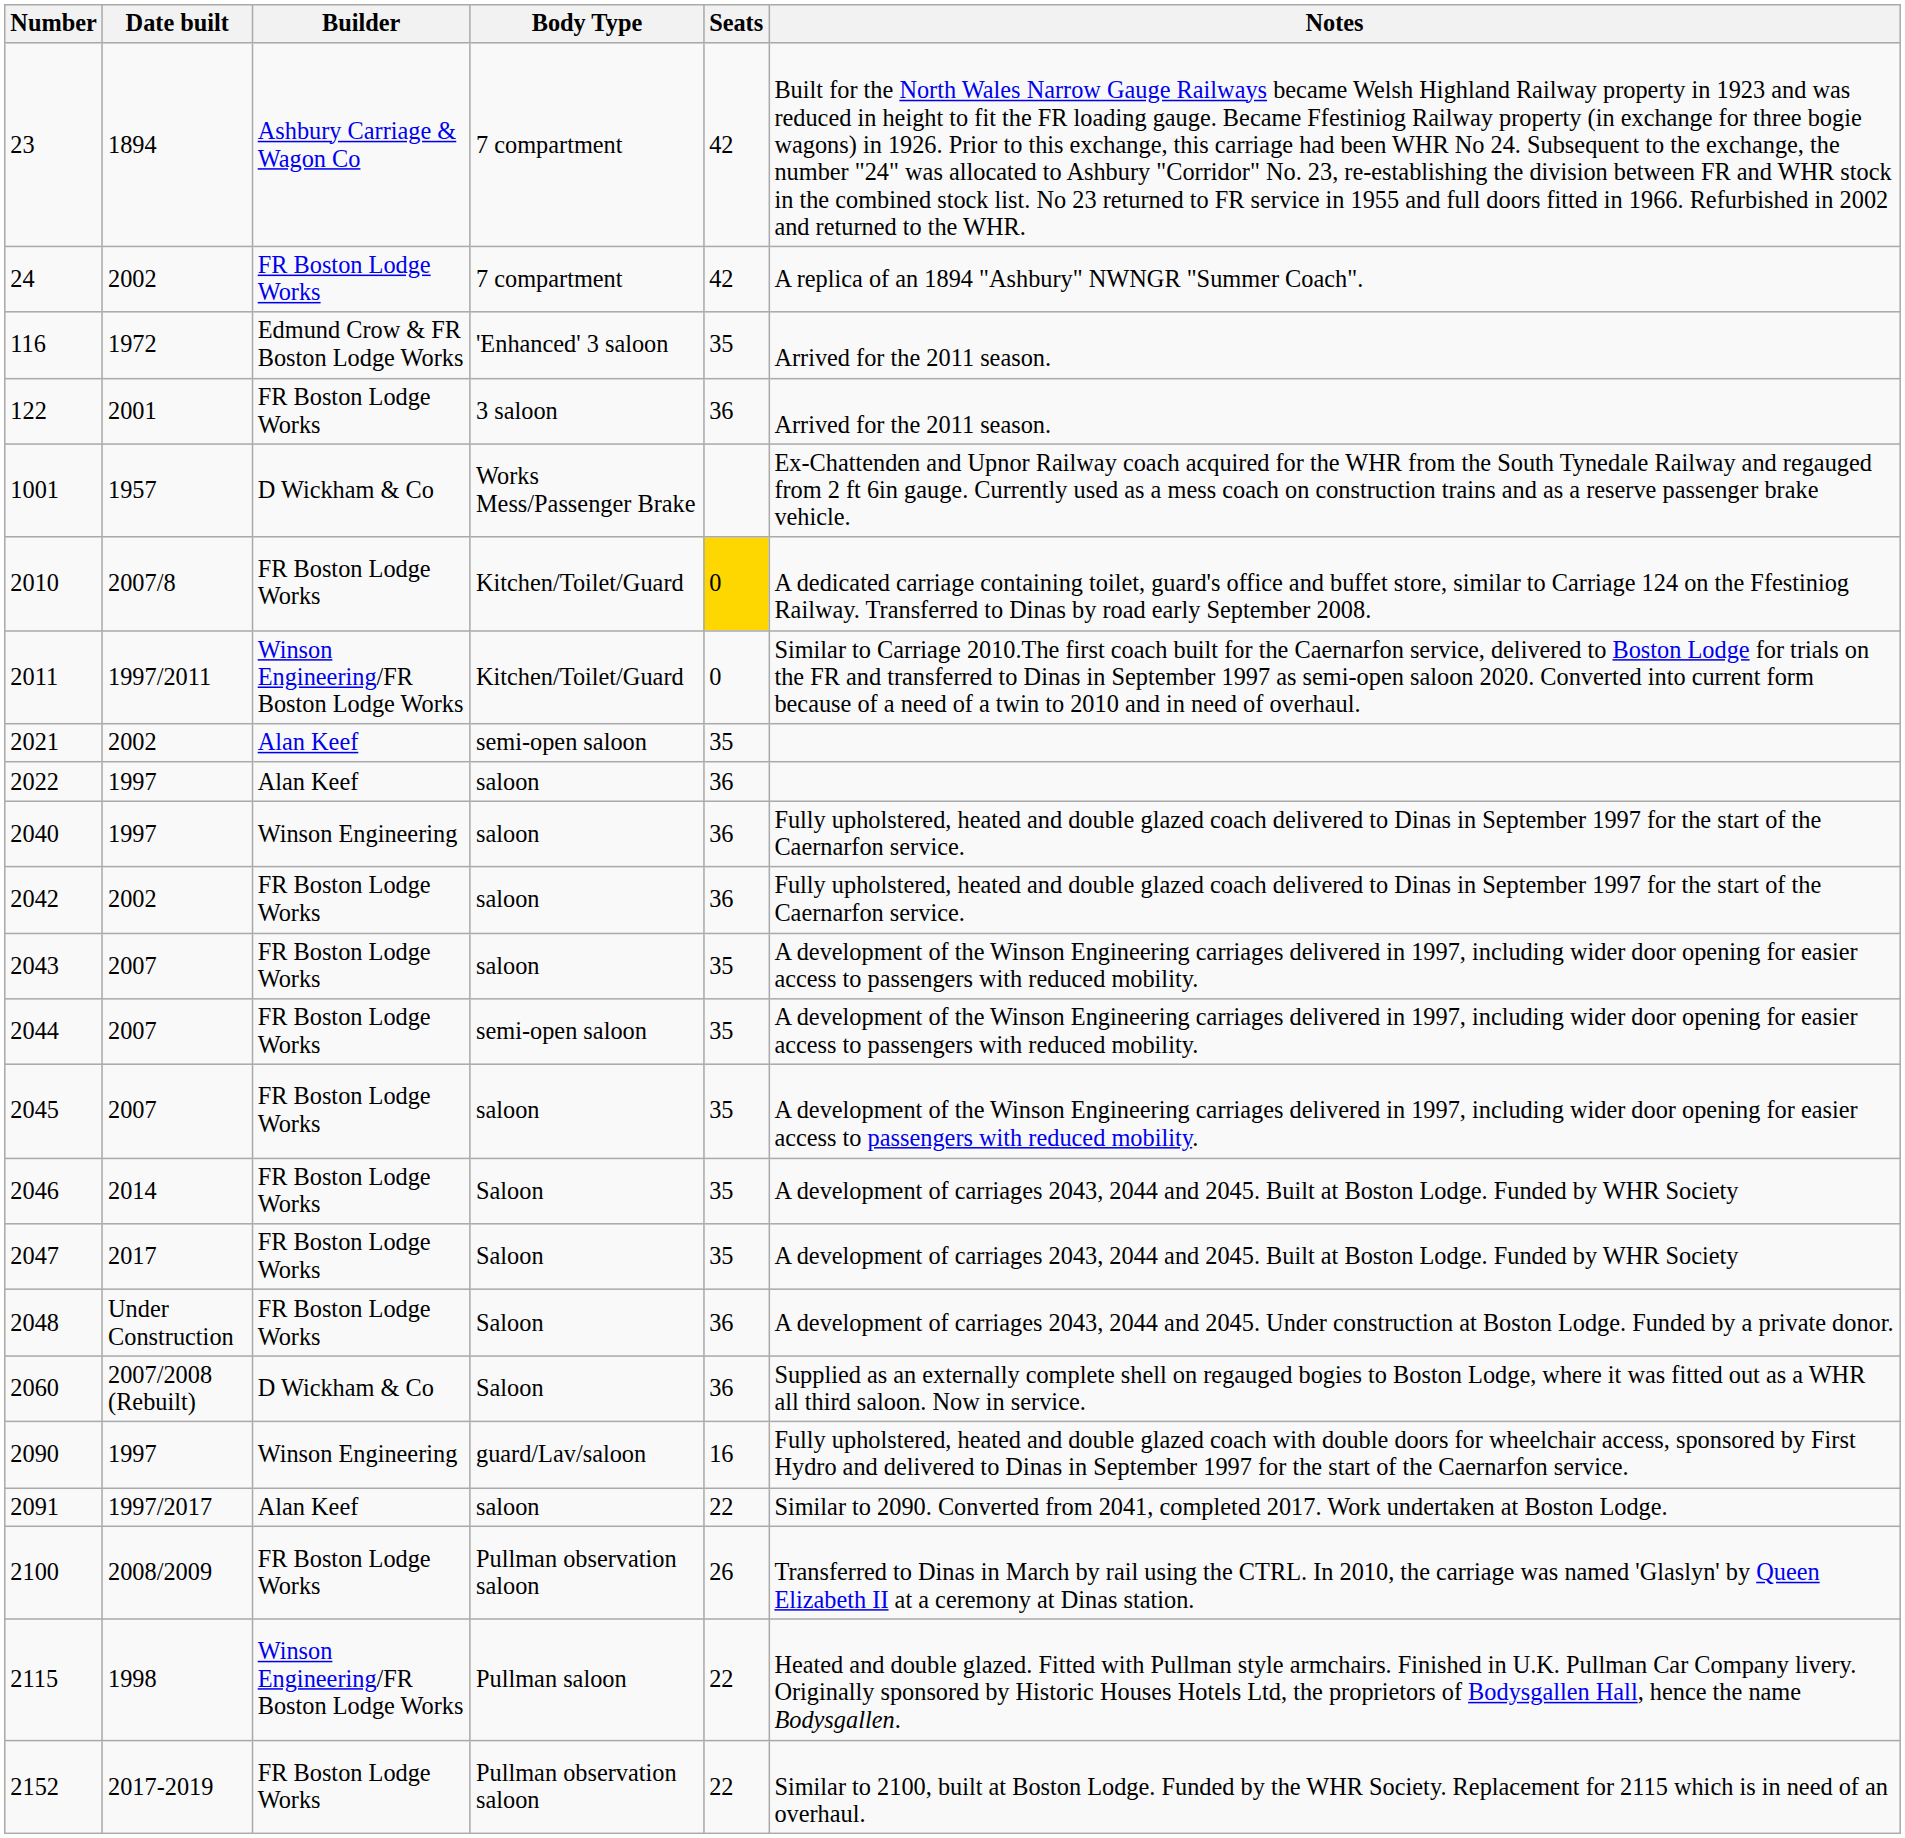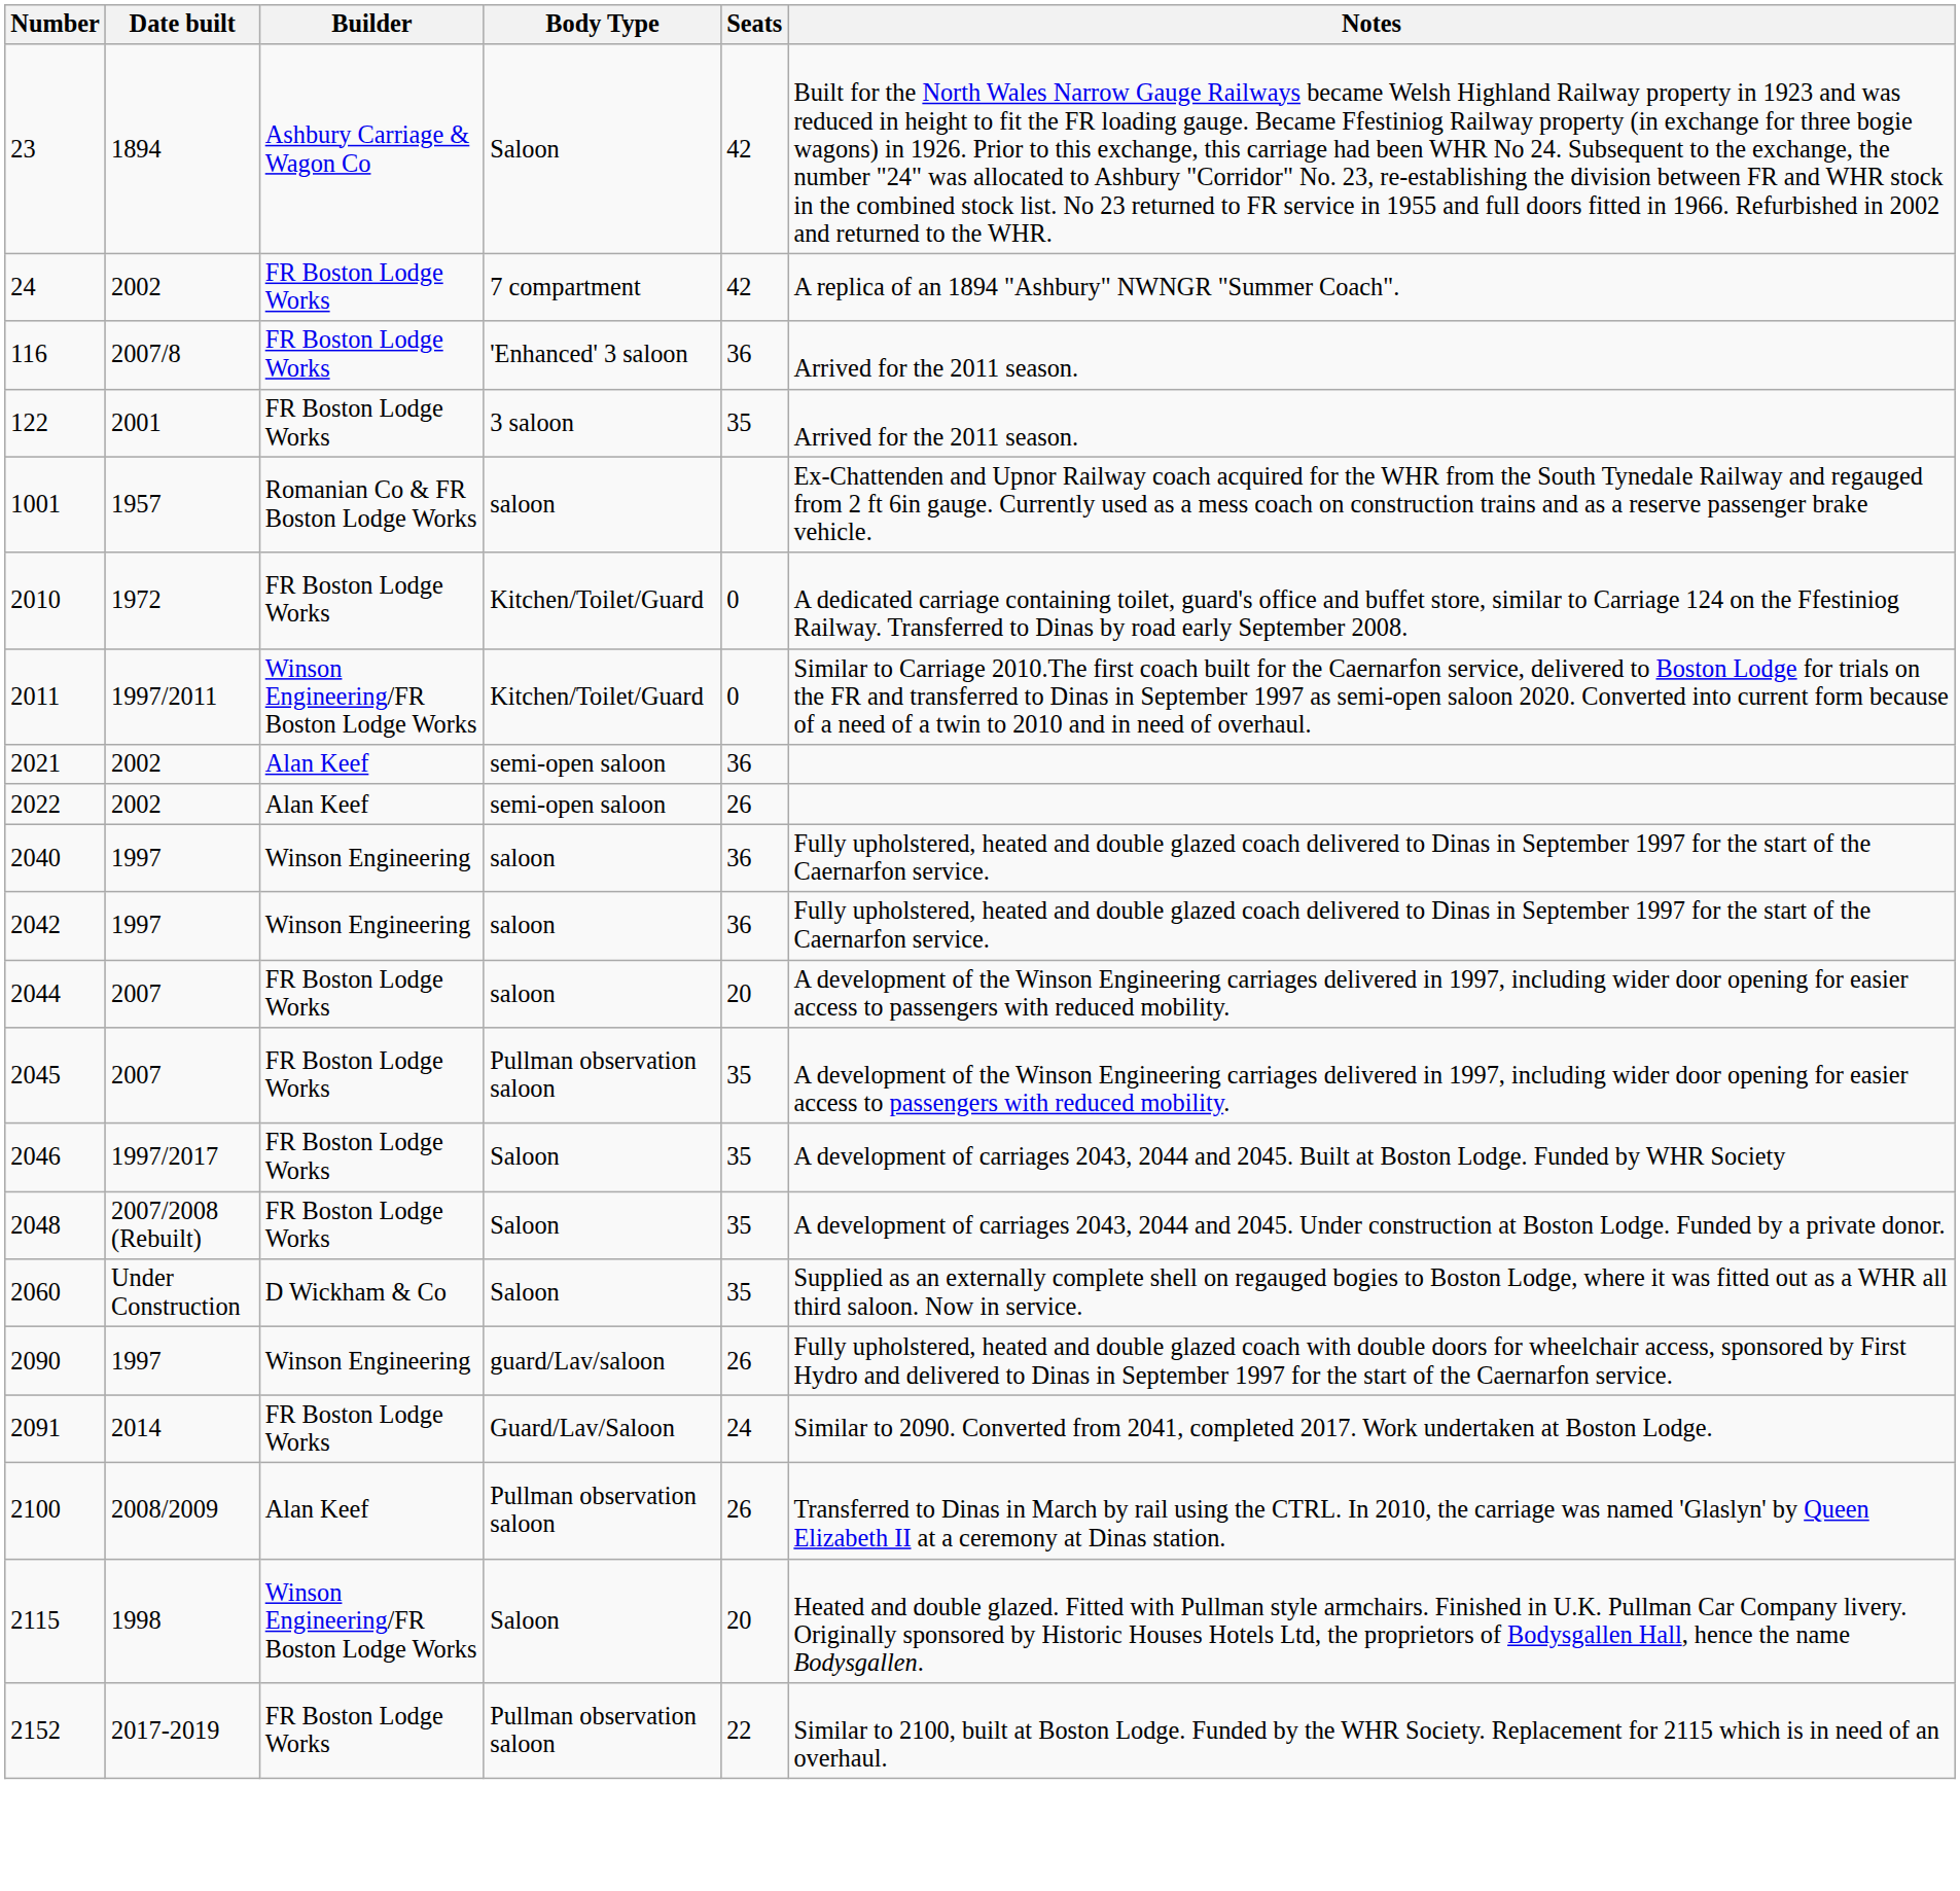 <table class="wikitable sortable">
 <tr>
 <th>Number</th>
 <th>Date built</th>
 <th>Builder</th>
 <th>Body Type</th>
 <th>Seats</th>
 <th>Notes</th>
 </tr>
 <tr>
 <td>23</td>
 <td>1894</td>
 <td><a href='#'>Ashbury Carriage & Wagon Co</a></td>
-<td>7 compartment</td>
+<td>Saloon</td>
 <td>42</td>
 <td><br>Built for the <a href='#'>North Wales Narrow Gauge Railways</a> became Welsh Highland Railway property in 1923 and was reduced in height to fit the FR loading gauge. Became Ffestiniog Railway property (in exchange for three bogie wagons) in 1926. Prior to this exchange, this carriage had been WHR No 24.  Subsequent to the exchange, the number "24" was allocated to Ashbury "Corridor" No. 23, re-establishing the division between FR and WHR stock in the combined stock list.  No 23 returned to FR service in 1955 and full doors fitted in 1966. Refurbished in 2002 and returned to the WHR.</td>
 </tr>
 <tr>
 <td>24</td>
 <td>2002</td>
 <td><a href='#'>FR Boston Lodge Works</a></td>
 <td>7 compartment</td>
 <td>42</td>
 <td>A replica of an 1894 "Ashbury" NWNGR "Summer Coach".</td>
 </tr>
 <tr>
 <td>116</td>
-<td>1972</td>
-<td>Edmund Crow & FR Boston Lodge Works</td>
+<td>2007/8</td>
+<td><a href='#'>FR Boston Lodge Works</a></td>
 <td>'Enhanced' 3 saloon</td>
-<td>35</td>
+<td>36</td>
 <td><br>Arrived for the 2011 season.</td>
 </tr>
 <tr>
 <td>122</td>
 <td>2001</td>
 <td>FR Boston Lodge Works</td>
 <td>3 saloon</td>
-<td>36</td>
+<td>35</td>
 <td><br>Arrived for the 2011 season.</td>
 </tr>
 <tr>
 <td>1001</td>
 <td>1957</td>
-<td>D Wickham & Co</td>
-<td>Works Mess/Passenger Brake</td>
+<td>Romanian Co & FR Boston Lodge Works</td>
+<td>saloon</td>
 <td></td>
 <td>Ex-Chattenden and Upnor Railway coach acquired for the WHR from the South Tynedale Railway and regauged from 2 ft 6in gauge. Currently used as a mess coach on construction trains and as a reserve passenger brake vehicle.</td>
 </tr>
 <tr>
 <td>2010</td>
-<td>2007/8</td>
+<td>1972</td>
 <td>FR Boston Lodge Works</td>
 <td>Kitchen/Toilet/Guard</td>
-<td style="background: gold;">0</td>
+<td>0</td>
 <td><br>A dedicated carriage containing toilet, guard's office and buffet store, similar to Carriage 124 on the Ffestiniog Railway. Transferred to Dinas by road early September 2008.</td>
 </tr>
 <tr>
 <td>2011</td>
 <td>1997/2011</td>
 <td><a href='#'>Winson Engineering</a>/FR Boston Lodge Works</td>
 <td>Kitchen/Toilet/Guard</td>
 <td>0</td>
 <td>Similar to Carriage 2010.The first coach built for the Caernarfon service, delivered to <a href='#'>Boston Lodge</a> for trials on the FR and transferred to Dinas in September 1997 as semi-open saloon 2020. Converted into current form because of a need of a twin to 2010 and in need of overhaul.</td>
 </tr>
 <tr>
 <td>2021</td>
 <td>2002</td>
 <td><a href='#'>Alan Keef</a></td>
 <td>semi-open saloon</td>
-<td>35</td>
+<td>36</td>
 <td></td>
 </tr>
 <tr>
 <td>2022</td>
-<td>1997</td>
+<td>2002</td>
 <td>Alan Keef</td>
-<td>saloon</td>
-<td>36</td>
+<td>semi-open saloon</td>
+<td>26</td>
 <td></td>
 </tr>
 <tr>
 <td>2040</td>
 <td>1997</td>
 <td>Winson Engineering</td>
 <td>saloon</td>
 <td>36</td>
 <td>Fully upholstered, heated and double glazed coach delivered to Dinas in September 1997 for the start of the Caernarfon service.</td>
 </tr>
 <tr>
 <td>2042</td>
-<td>2002</td>
-<td>FR Boston Lodge Works</td>
+<td>1997</td>
+<td>Winson Engineering</td>
 <td>saloon</td>
 <td>36</td>
 <td>Fully upholstered, heated and double glazed coach delivered to Dinas in September 1997 for the start of the Caernarfon service.</td>
 </tr>
 <tr>
-<td>2043</td>
+<td>2044</td>
 <td>2007</td>
 <td>FR Boston Lodge Works</td>
 <td>saloon</td>
-<td>35</td>
-<td>A development of the Winson Engineering carriages delivered in 1997, including wider door opening for easier access to passengers with reduced mobility.</td>
-</tr>
-<tr>
-<td>2044</td>
-<td>2007</td>
-<td>FR Boston Lodge Works</td>
-<td>semi-open saloon</td>
-<td>35</td>
+<td>20</td>
 <td>A development of the Winson Engineering carriages delivered in 1997, including wider door opening for easier access to passengers with reduced mobility.</td>
 </tr>
 <tr>
 <td>2045</td>
 <td>2007</td>
 <td>FR Boston Lodge Works</td>
-<td>saloon</td>
+<td>Pullman observation saloon</td>
 <td>35</td>
 <td><br>A development of the Winson Engineering carriages delivered in 1997, including wider door opening for easier access to <a href='#'>passengers with reduced mobility</a>.</td>
 </tr>
 <tr>
 <td>2046</td>
-<td>2014</td>
-<td>FR Boston Lodge Works</td>
-<td>Saloon</td>
-<td>35</td>
-<td>A development of carriages 2043, 2044 and 2045. Built at Boston Lodge. Funded by WHR Society</td>
-</tr>
-<tr>
-<td>2047</td>
-<td>2017</td>
+<td>1997/2017</td>
 <td>FR Boston Lodge Works</td>
 <td>Saloon</td>
 <td>35</td>
 <td>A development of carriages 2043, 2044 and 2045. Built at Boston Lodge. Funded by WHR Society</td>
 </tr>
 <tr>
 <td>2048</td>
-<td>Under Construction</td>
+<td>2007/2008 (Rebuilt)</td>
 <td>FR Boston Lodge Works</td>
 <td>Saloon</td>
-<td>36</td>
+<td>35</td>
 <td>A development of carriages 2043, 2044 and 2045. Under construction at Boston Lodge. Funded by a private donor.</td>
 </tr>
 <tr>
 <td>2060</td>
-<td>2007/2008 (Rebuilt)</td>
+<td>Under Construction</td>
 <td>D Wickham & Co</td>
 <td>Saloon</td>
-<td>36</td>
+<td>35</td>
 <td>Supplied as an externally complete shell on regauged bogies to Boston Lodge, where it was fitted out as a WHR all third saloon. Now in service.</td>
 </tr>
 <tr>
 <td>2090</td>
 <td>1997</td>
 <td>Winson Engineering</td>
 <td>guard/Lav/saloon</td>
-<td>16</td>
+<td>26</td>
 <td>Fully upholstered, heated and double glazed coach with double doors for wheelchair access, sponsored by First Hydro and delivered to Dinas in September 1997 for the start of the Caernarfon service.</td>
 </tr>
 <tr>
 <td>2091</td>
-<td>1997/2017</td>
-<td>Alan Keef</td>
-<td>saloon</td>
-<td>22</td>
+<td>2014</td>
+<td>FR Boston Lodge Works</td>
+<td>Guard/Lav/Saloon</td>
+<td>24</td>
 <td>Similar to 2090. Converted from 2041, completed 2017. Work undertaken at Boston Lodge.</td>
 </tr>
 <tr>
 <td>2100</td>
 <td>2008/2009</td>
-<td>FR Boston Lodge Works</td>
+<td>Alan Keef</td>
 <td>Pullman observation saloon</td>
 <td>26</td>
 <td><br>Transferred to Dinas in March by rail using the CTRL. In 2010, the carriage was named 'Glaslyn' by <a href='#'>Queen Elizabeth II</a> at a ceremony at Dinas station.</td>
 </tr>
 <tr>
 <td>2115</td>
 <td>1998</td>
 <td><a href='#'>Winson Engineering</a>/FR Boston Lodge Works</td>
-<td>Pullman saloon</td>
-<td>22</td>
+<td>Saloon</td>
+<td>20</td>
 <td><br>Heated and double glazed. Fitted with Pullman style armchairs.  Finished in U.K. Pullman Car Company livery. Originally sponsored by Historic Houses Hotels Ltd, the proprietors of <a href='#'>Bodysgallen Hall</a>, hence the name <em>Bodysgallen</em>.</td>
 </tr>
 <tr>
 <td>2152</td>
 <td>2017-2019</td>
 <td>FR Boston Lodge Works</td>
 <td>Pullman observation saloon</td>
 <td>22</td>
 <td><br>Similar to 2100, built at Boston Lodge. Funded by the WHR Society. Replacement for 2115 which is in need of an overhaul.</td>
 </tr>
 </table>
